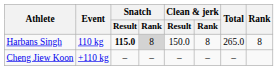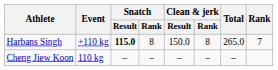 <table class="wikitable" style="font-size:90%">
 <tr>
 <th rowspan="2">Athlete</th>
 <th rowspan="2">Event</th>
 <th colspan="2">Snatch</th>
 <th colspan="2">Clean & jerk</th>
 <th rowspan="2">Total</th>
 <th rowspan="2">Rank</th>
 </tr>
 <tr style="font-size:95%">
 <th>Result</th>
 <th>Rank</th>
 <th>Result</th>
 <th>Rank</th>
 </tr>
 <tr align=center>
 <td align=left><a href='#'>Harbans Singh</a></td>
-<td align=left><a href='#'>110 kg</a></td>
+<td align=left><a href='#'>+110 kg</a></td>
 <td><strong>115.0</strong></td>
-<td style="background: lightgrey;">8</td>
+<td>8</td>
 <td>150.0</td>
 <td>8</td>
 <td>265.0</td>
-<td>8</td>
+<td>7</td>
 </tr>
 <tr align=center>
 <td align=left><a href='#'>Cheng Jiew Koon</a></td>
-<td align=left><a href='#'>+110 kg</a></td>
+<td align=left><a href='#'>110 kg</a></td>
 <td>–</td>
 <td>–</td>
 <td>–</td>
 <td>–</td>
 <td>–</td>
 <td></td>
 </tr>
 </table>
